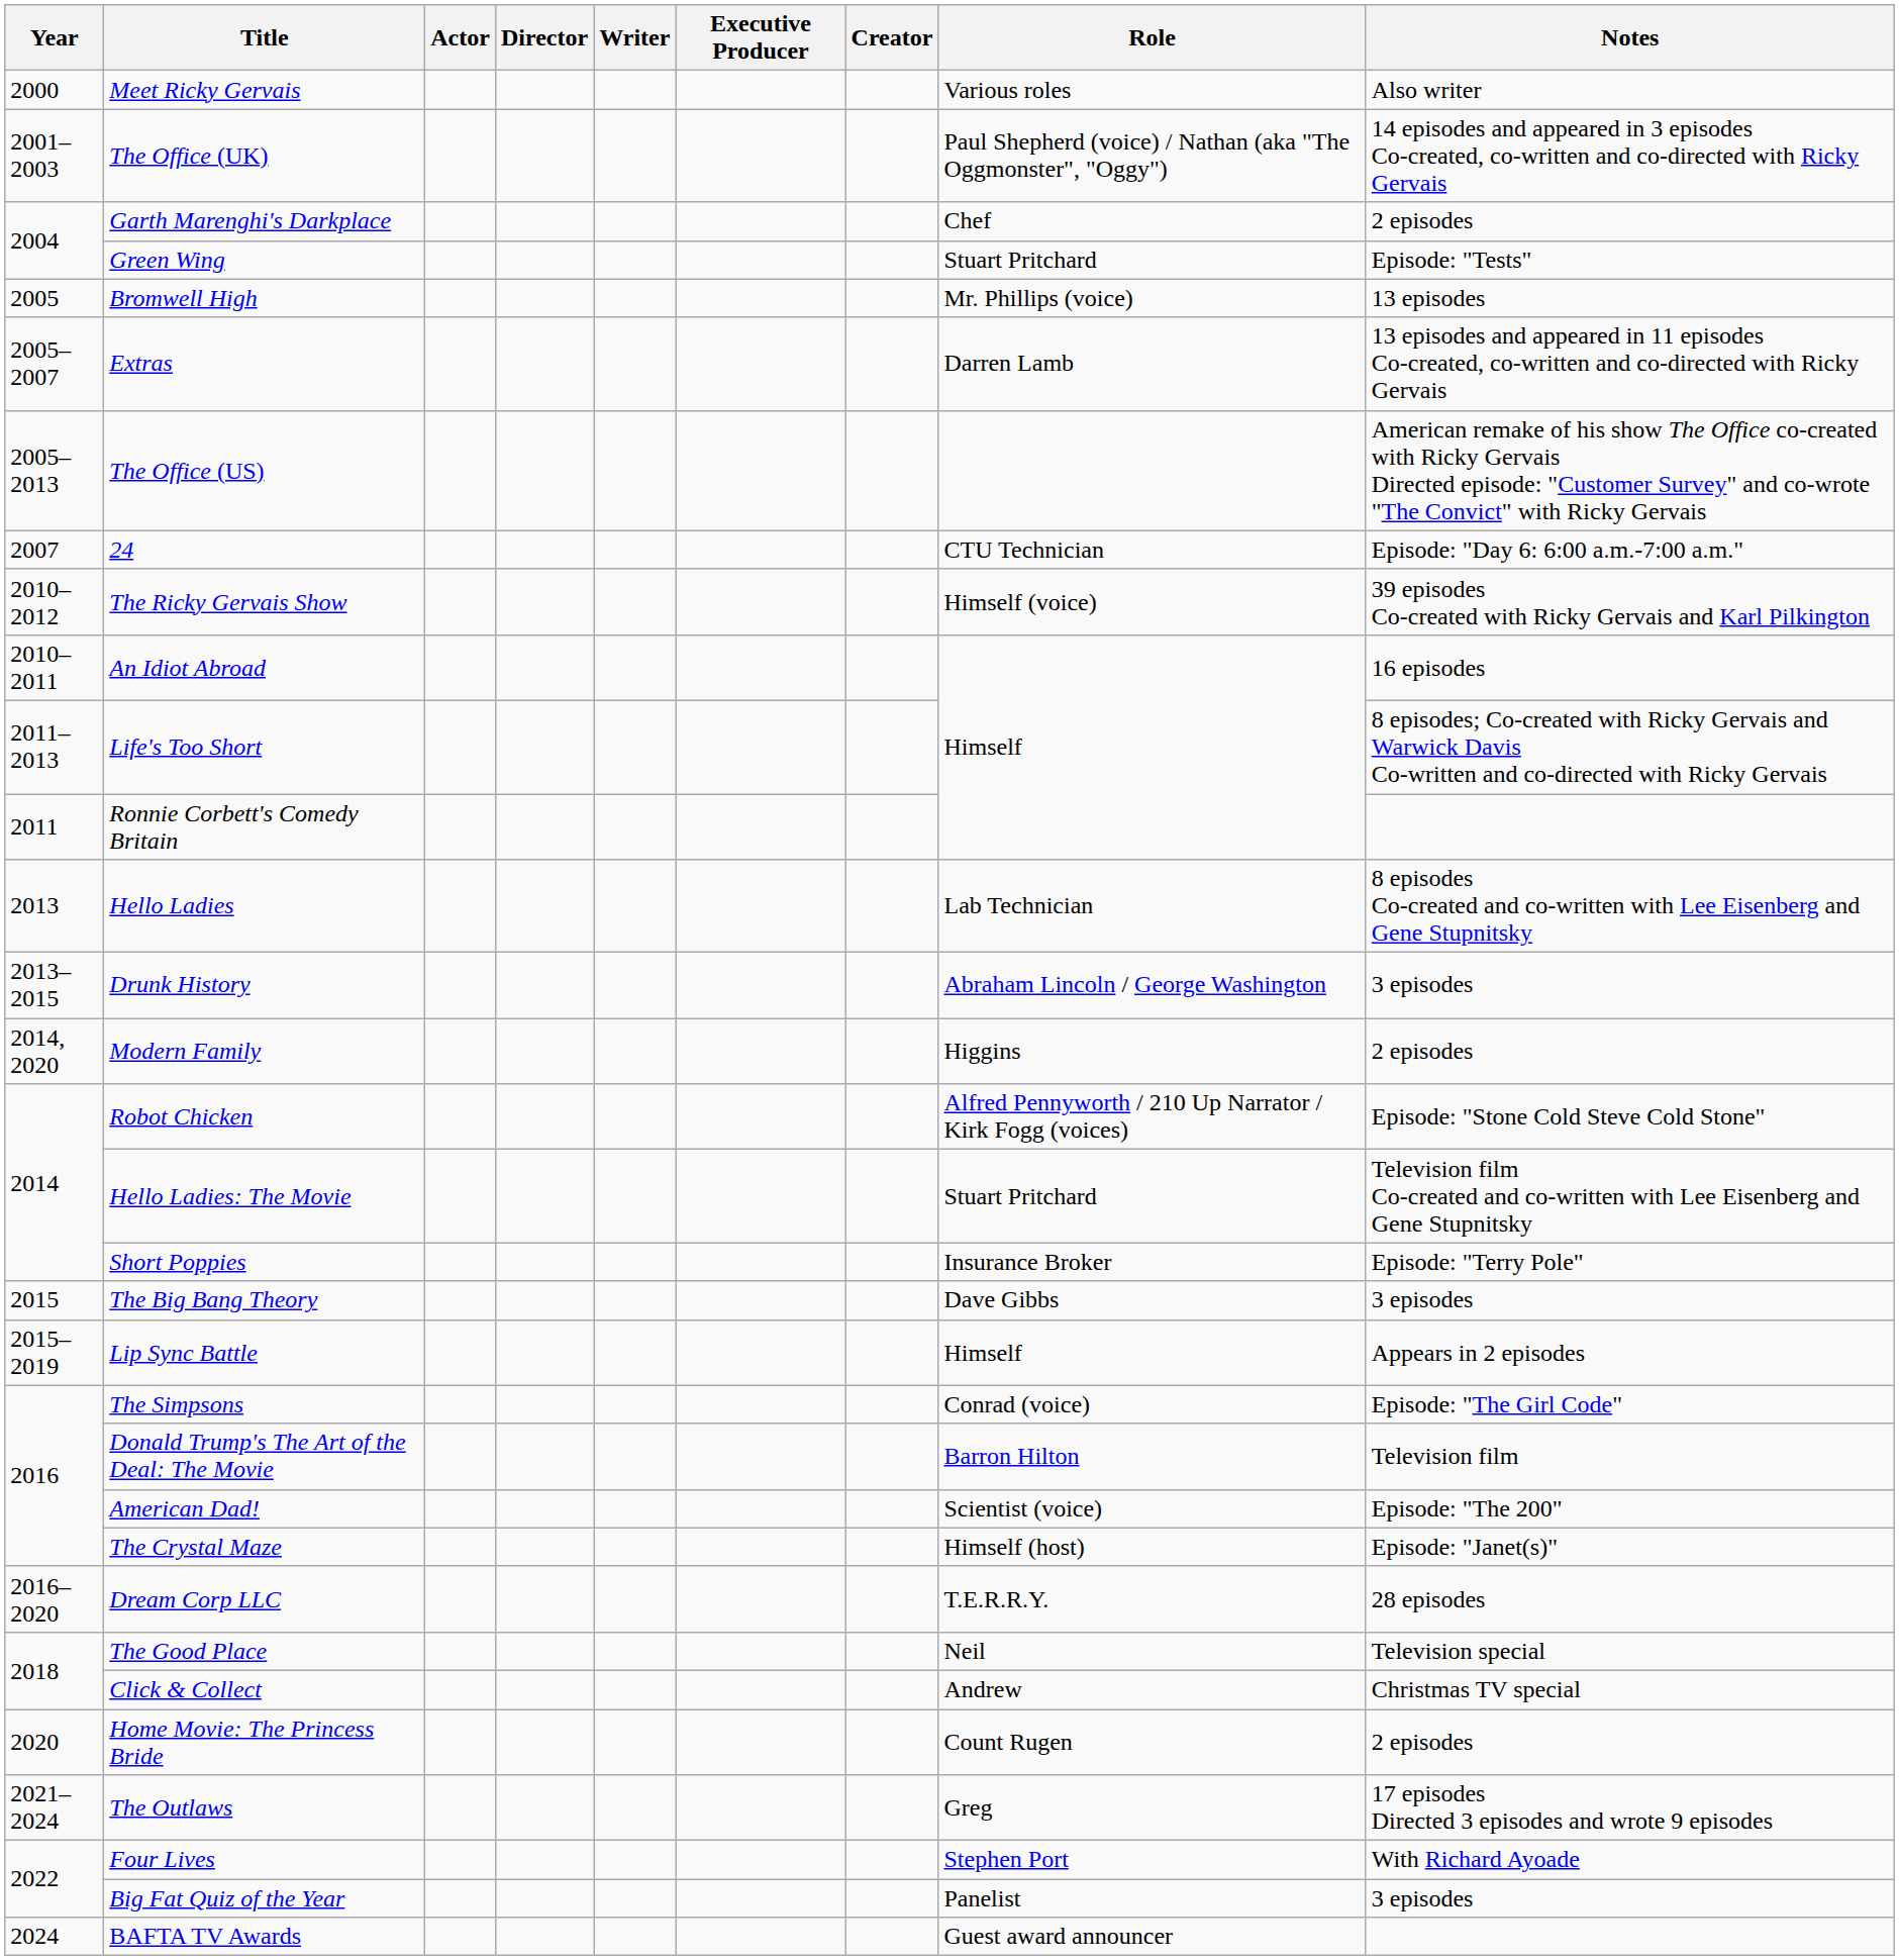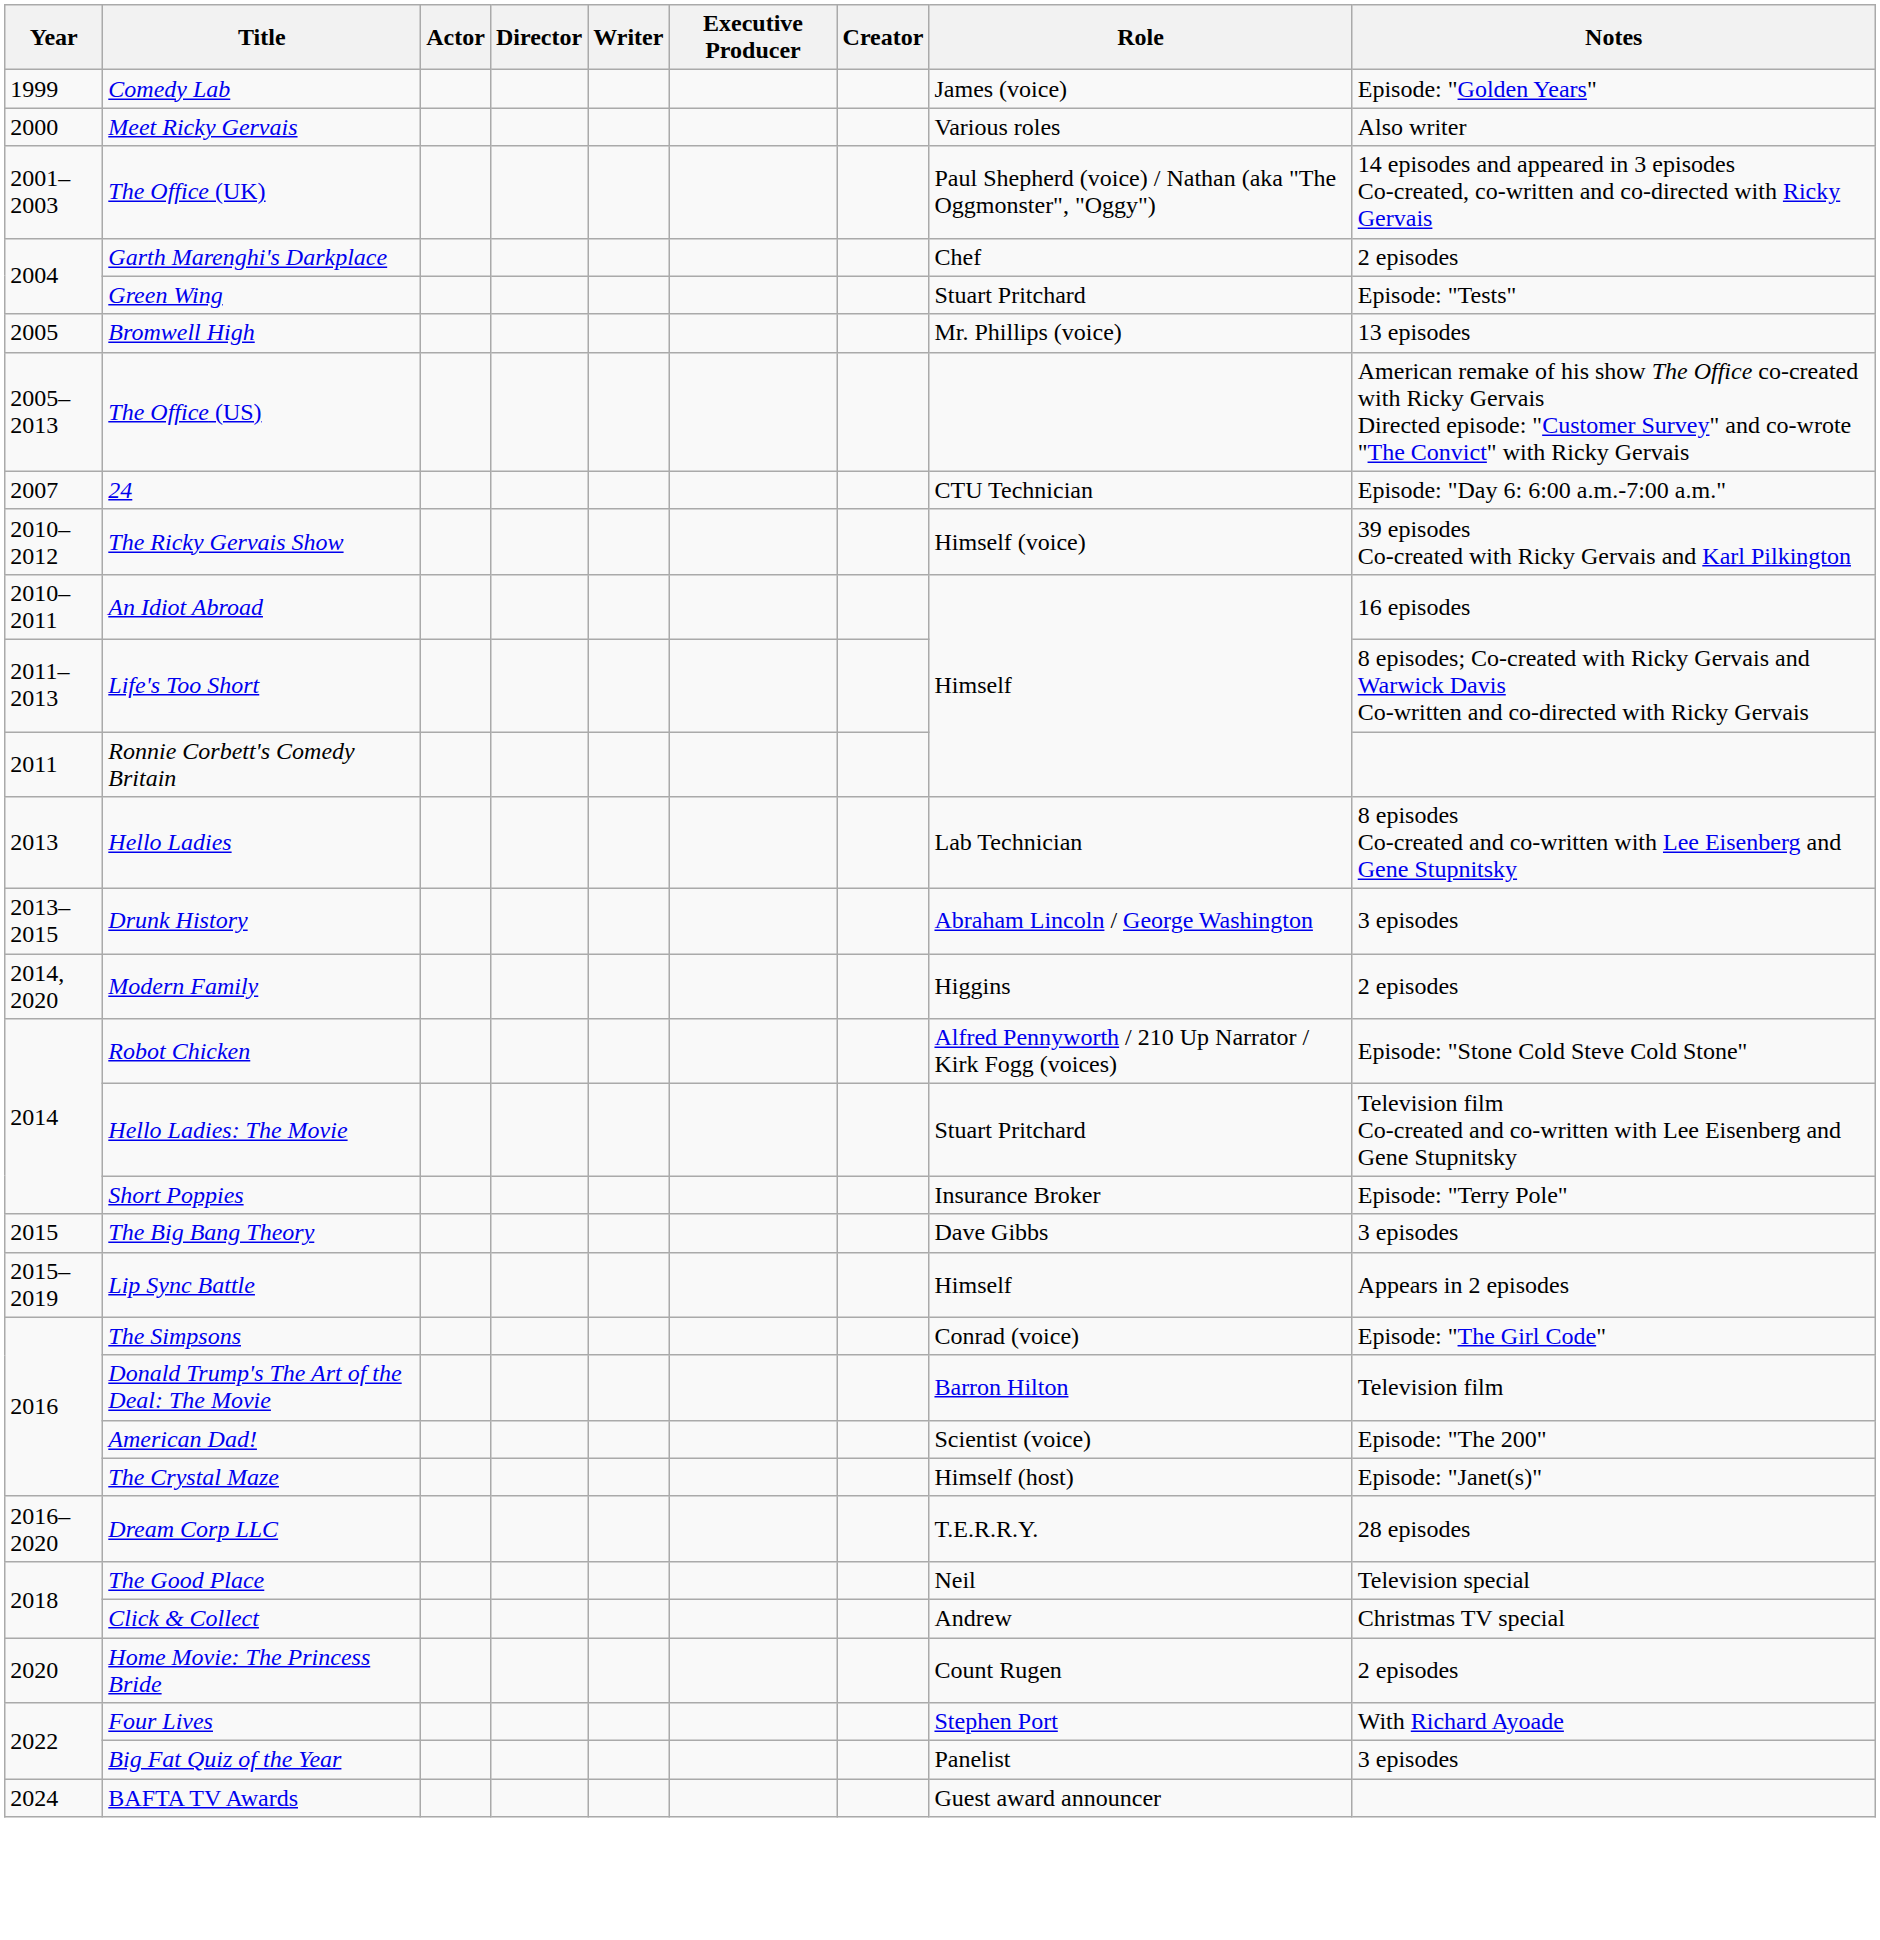 <table class = "wikitable sortable">
 <tr>
 <th>Year</th>
 <th>Title</th>
 <th>Actor</th>
 <th>Director</th>
 <th>Writer</th>
 <th>Executive Producer</th>
 <th>Creator</th>
 <th>Role</th>
 <th>Notes</th>
+</tr>
+<tr>
+<td>1999</td>
+<td><em><a href='#'>Comedy Lab</a></em></td>
+<td></td>
+<td></td>
+<td></td>
+<td></td>
+<td></td>
+<td>James (voice)</td>
+<td>Episode: "<a href='#'>Golden Years</a>"</td>
 </tr>
 <tr>
 <td>2000</td>
 <td><em><a href='#'>Meet Ricky Gervais</a></em></td>
 <td></td>
 <td></td>
 <td></td>
 <td></td>
 <td></td>
 <td>Various roles</td>
 <td>Also writer</td>
 </tr>
 <tr>
 <td>2001–2003</td>
 <td><a href='#'><em>The Office</em> (UK)</a></td>
 <td></td>
 <td></td>
 <td></td>
 <td></td>
 <td></td>
 <td>Paul Shepherd (voice) / Nathan (aka "The Oggmonster", "Oggy")</td>
 <td>14 episodes and appeared in 3 episodes<br>Co-created, co-written and co-directed with <a href='#'>Ricky Gervais</a></td>
 </tr>
 <tr>
 <td rowspan="2">2004</td>
 <td><em><a href='#'>Garth Marenghi's Darkplace</a></em></td>
 <td></td>
 <td></td>
 <td></td>
 <td></td>
 <td></td>
 <td>Chef</td>
 <td>2 episodes</td>
 </tr>
 <tr>
 <td><em><a href='#'>Green Wing</a></em></td>
 <td></td>
 <td></td>
 <td></td>
 <td></td>
 <td></td>
 <td>Stuart Pritchard</td>
 <td>Episode: "Tests"</td>
 </tr>
 <tr>
 <td>2005</td>
 <td><em><a href='#'>Bromwell High</a></em></td>
 <td></td>
 <td></td>
 <td></td>
 <td></td>
 <td></td>
 <td>Mr. Phillips (voice)</td>
 <td>13 episodes</td>
-</tr>
-<tr>
-<td>2005–2007</td>
-<td><em><a href='#'>Extras</a></em></td>
-<td></td>
-<td></td>
-<td></td>
-<td></td>
-<td></td>
-<td>Darren Lamb</td>
-<td>13 episodes and appeared in 11 episodes<br>Co-created, co-written and co-directed with Ricky Gervais</td>
 </tr>
 <tr>
 <td>2005–2013</td>
 <td><a href='#'><em>The Office</em> (US)</a></td>
 <td></td>
 <td></td>
 <td></td>
 <td></td>
 <td></td>
 <td></td>
 <td>American remake of his show <em>The Office</em> co-created with Ricky Gervais<br>Directed episode: "<a href='#'>Customer Survey</a>" and co-wrote "<a href='#'>The Convict</a>" with Ricky Gervais</td>
 </tr>
 <tr>
 <td>2007</td>
 <td><em><a href='#'>24</a></em></td>
 <td></td>
 <td></td>
 <td></td>
 <td></td>
 <td></td>
 <td>CTU Technician</td>
 <td>Episode: "Day 6: 6:00 a.m.-7:00 a.m."</td>
 </tr>
 <tr>
 <td>2010–2012</td>
 <td><em><a href='#'>The Ricky Gervais Show</a></em></td>
 <td></td>
 <td></td>
 <td></td>
 <td></td>
 <td></td>
 <td>Himself (voice)</td>
 <td>39 episodes<br>Co-created with Ricky Gervais and <a href='#'>Karl Pilkington</a></td>
 </tr>
 <tr>
 <td>2010–2011</td>
 <td><em><a href='#'>An Idiot Abroad</a></em></td>
 <td></td>
 <td></td>
 <td></td>
 <td></td>
 <td></td>
 <td rowspan="3">Himself</td>
 <td>16 episodes</td>
 </tr>
 <tr>
 <td>2011–2013</td>
 <td><em><a href='#'>Life's Too Short</a></em></td>
 <td></td>
 <td></td>
 <td></td>
 <td></td>
 <td></td>
 <td>8 episodes; Co-created with Ricky Gervais and <a href='#'>Warwick Davis</a><br>Co-written and co-directed with Ricky Gervais</td>
 </tr>
 <tr>
 <td>2011</td>
 <td><em>Ronnie Corbett's Comedy Britain</em></td>
 <td></td>
 <td></td>
 <td></td>
 <td></td>
 <td></td>
 <td></td>
 </tr>
 <tr>
 <td>2013</td>
 <td><em><a href='#'>Hello Ladies</a></em></td>
 <td></td>
 <td></td>
 <td></td>
 <td></td>
 <td></td>
 <td>Lab Technician</td>
 <td>8 episodes<br>Co-created and co-written with <a href='#'>Lee Eisenberg</a> and <a href='#'>Gene Stupnitsky</a></td>
 </tr>
 <tr>
 <td>2013–2015</td>
 <td><em><a href='#'>Drunk History</a></em></td>
 <td></td>
 <td></td>
 <td></td>
 <td></td>
 <td></td>
 <td><a href='#'>Abraham Lincoln</a> / <a href='#'>George Washington</a></td>
 <td>3 episodes</td>
 </tr>
 <tr>
 <td>2014, 2020</td>
 <td><em><a href='#'>Modern Family</a></em></td>
 <td></td>
 <td></td>
 <td></td>
 <td></td>
 <td></td>
 <td>Higgins</td>
 <td>2 episodes</td>
 </tr>
 <tr>
 <td rowspan="3">2014</td>
 <td><em><a href='#'>Robot Chicken</a></em></td>
 <td></td>
 <td></td>
 <td></td>
 <td></td>
 <td></td>
 <td><a href='#'>Alfred Pennyworth</a> / 210 Up Narrator / Kirk Fogg (voices)</td>
 <td>Episode: "Stone Cold Steve Cold Stone"</td>
 </tr>
 <tr>
 <td><em><a href='#'>Hello Ladies: The Movie</a></em></td>
 <td></td>
 <td></td>
 <td></td>
 <td></td>
 <td></td>
 <td>Stuart Pritchard</td>
 <td>Television film<br>Co-created and co-written with Lee Eisenberg and Gene Stupnitsky</td>
 </tr>
 <tr>
 <td><em><a href='#'>Short Poppies</a></em></td>
 <td></td>
 <td></td>
 <td></td>
 <td></td>
 <td></td>
 <td>Insurance Broker</td>
 <td>Episode: "Terry Pole"</td>
 </tr>
 <tr>
 <td>2015</td>
 <td><em><a href='#'>The Big Bang Theory</a></em></td>
 <td></td>
 <td></td>
 <td></td>
 <td></td>
 <td></td>
 <td>Dave Gibbs</td>
 <td>3 episodes</td>
 </tr>
 <tr>
 <td>2015–2019</td>
 <td><em><a href='#'>Lip Sync Battle</a></em></td>
 <td></td>
 <td></td>
 <td></td>
 <td></td>
 <td></td>
 <td>Himself</td>
 <td>Appears in 2 episodes</td>
 </tr>
 <tr>
 <td rowspan="4">2016</td>
 <td><em><a href='#'>The Simpsons</a></em></td>
 <td></td>
 <td></td>
 <td></td>
 <td></td>
 <td></td>
 <td>Conrad (voice)</td>
 <td>Episode: "<a href='#'>The Girl Code</a>"</td>
 </tr>
 <tr>
 <td><em><a href='#'>Donald Trump's The Art of the Deal: The Movie</a></em></td>
 <td></td>
 <td></td>
 <td></td>
 <td></td>
 <td></td>
 <td><a href='#'>Barron Hilton</a></td>
 <td>Television film</td>
 </tr>
 <tr>
 <td><em><a href='#'>American Dad!</a></em></td>
 <td></td>
 <td></td>
 <td></td>
 <td></td>
 <td></td>
 <td>Scientist (voice)</td>
 <td>Episode: "The 200"</td>
 </tr>
 <tr>
 <td><em><a href='#'>The Crystal Maze</a></em></td>
 <td></td>
 <td></td>
 <td></td>
 <td></td>
 <td></td>
 <td>Himself (host)</td>
 <td>Episode: "Janet(s)"</td>
 </tr>
 <tr>
 <td>2016–2020</td>
 <td><em><a href='#'>Dream Corp LLC</a></em></td>
 <td></td>
 <td></td>
 <td></td>
 <td></td>
 <td></td>
 <td>T.E.R.R.Y.</td>
 <td>28 episodes</td>
 </tr>
 <tr>
 <td rowspan="2">2018</td>
 <td><em><a href='#'>The Good Place</a></em></td>
 <td></td>
 <td></td>
 <td></td>
 <td></td>
 <td></td>
 <td>Neil</td>
 <td>Television special</td>
 </tr>
 <tr>
 <td><em><a href='#'>Click & Collect</a></em></td>
 <td></td>
 <td></td>
 <td></td>
 <td></td>
 <td></td>
 <td>Andrew</td>
 <td>Christmas TV special</td>
 </tr>
 <tr>
 <td>2020</td>
 <td><em><a href='#'>Home Movie: The Princess Bride</a></em></td>
 <td></td>
 <td></td>
 <td></td>
 <td></td>
 <td></td>
 <td>Count Rugen</td>
 <td>2 episodes</td>
 </tr>
 <tr>
-<td>2021–2024</td>
-<td><em><a href='#'>The Outlaws</a></em></td>
-<td></td>
-<td></td>
-<td></td>
-<td></td>
-<td></td>
-<td>Greg</td>
-<td>17 episodes<br>Directed 3 episodes and wrote 9 episodes</td>
-</tr>
-<tr>
 <td rowspan="2">2022</td>
 <td><em><a href='#'>Four Lives</a></em></td>
 <td></td>
 <td></td>
 <td></td>
 <td></td>
 <td></td>
 <td><a href='#'>Stephen Port</a></td>
 <td>With <a href='#'>Richard Ayoade</a></td>
 </tr>
 <tr>
 <td><em><a href='#'>Big Fat Quiz of the Year</a></em></td>
 <td></td>
 <td></td>
 <td></td>
 <td></td>
 <td></td>
 <td>Panelist</td>
 <td>3 episodes</td>
 </tr>
 <tr>
 <td>2024</td>
 <td><a href='#'>BAFTA TV Awards</a></td>
 <td></td>
 <td></td>
 <td></td>
 <td></td>
 <td></td>
 <td>Guest award announcer</td>
 </tr>
 </table>
